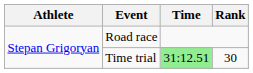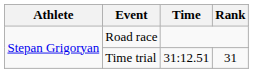 <table class="wikitable" style="font-size:90%">
 <tr>
 <th>Athlete</th>
 <th>Event</th>
 <th>Time</th>
 <th>Rank</th>
 </tr>
 <tr align=center>
 <td align=left rowspan=2><a href='#'>Stepan Grigoryan</a></td>
 <td align=left>Road race</td>
 <td colspan=2></td>
 </tr>
 <tr align=center>
 <td align=left>Time trial</td>
-<td style="background: lightgreen;">31:12.51</td>
-<td>30</td>
+<td>31:12.51</td>
+<td>31</td>
 </tr>
 </table>
